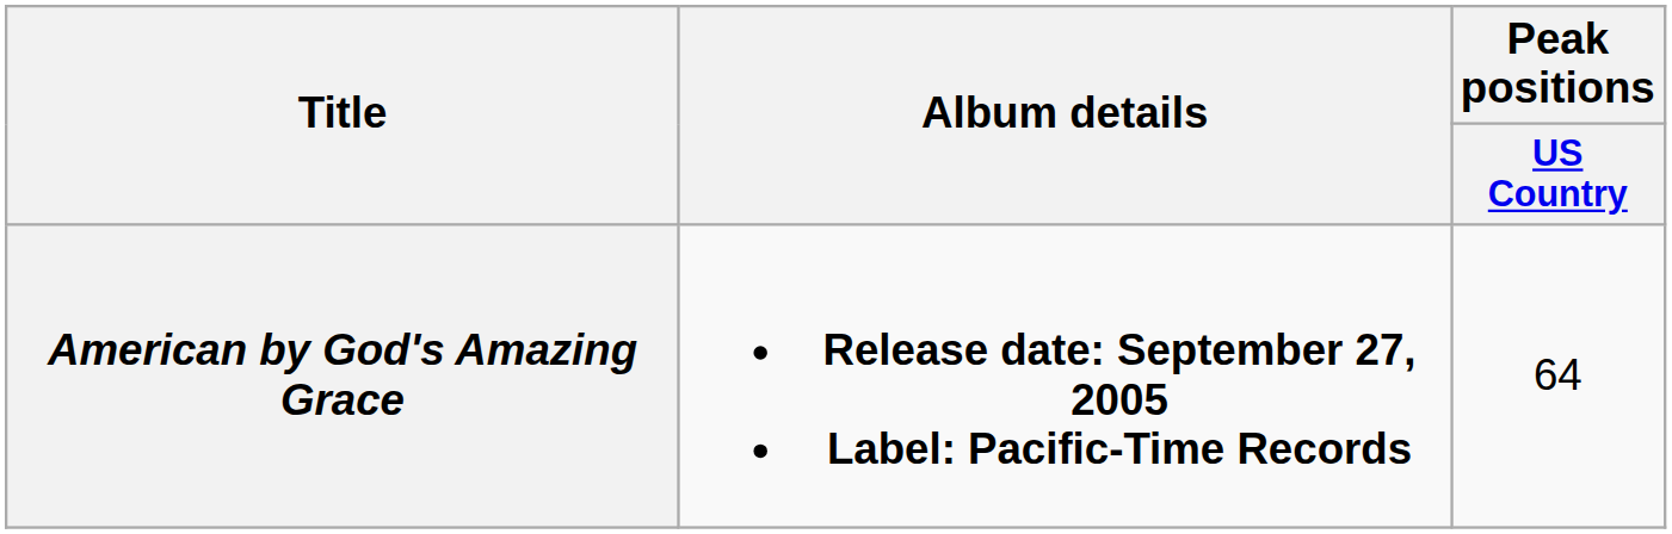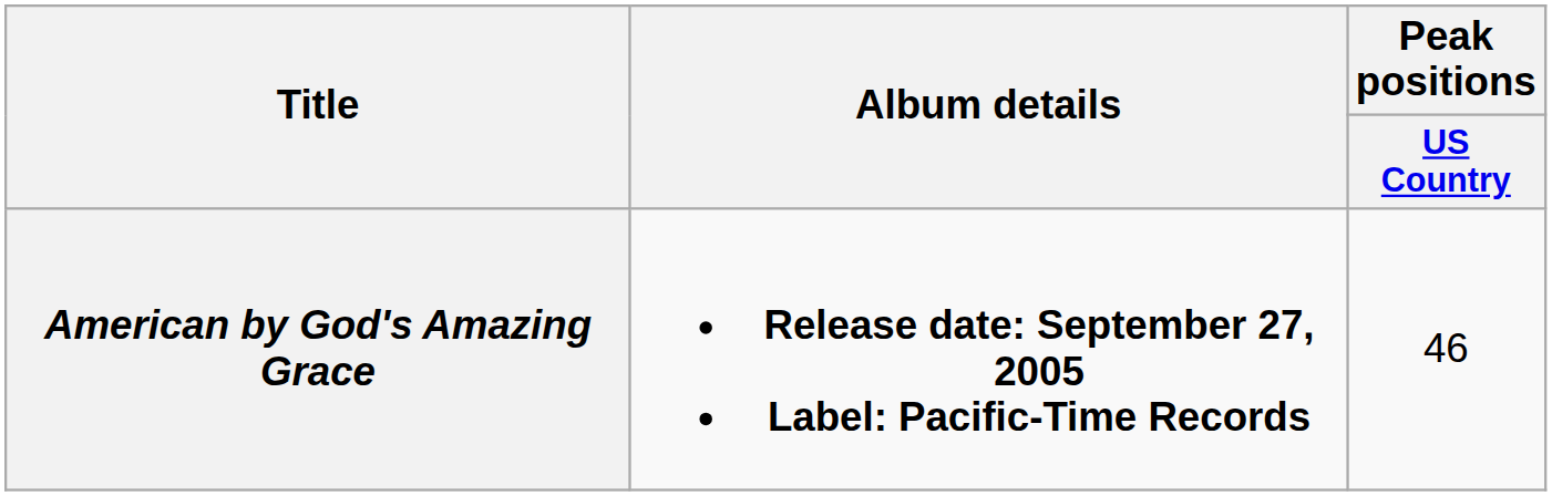 <table class="wikitable plainrowheaders" style="text-align:center;">
 <tr>
 <th rowspan="2" style="width:18em;">Title</th>
 <th rowspan="2" style="width:20em;">Album details</th>
 <th colspan="1">Peak positions</th>
 </tr>
 <tr style="font-size:smaller;">
 <th width="60"><a href='#'>US Country</a></th>
 </tr>
 <tr>
 <th scope="row"><em>American by God's Amazing Grace</em></th>
 <td><strong><br><ul><li>Release date: September 27, 2005</li><li>Label: Pacific-Time Records</li></ul></strong></td>
-<td>64</td>
+<td>46</td>
 </tr>
 </table>
